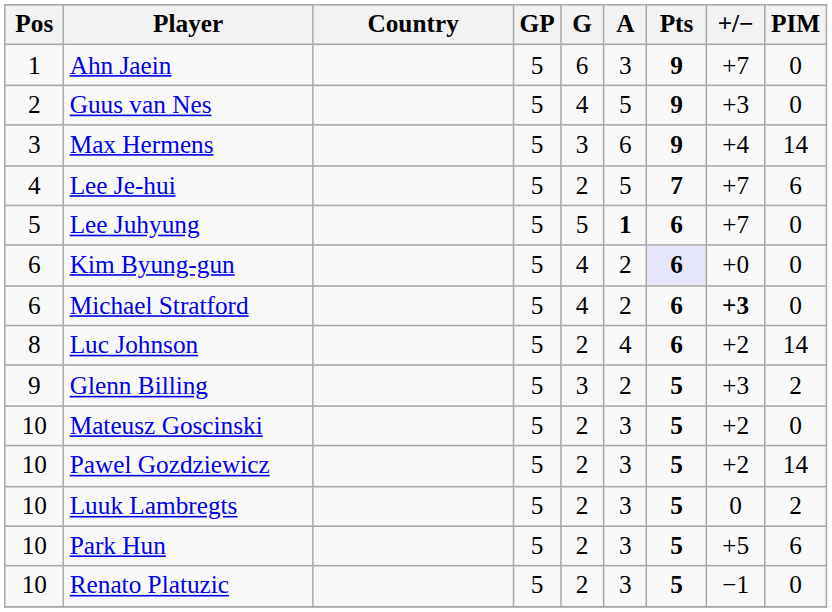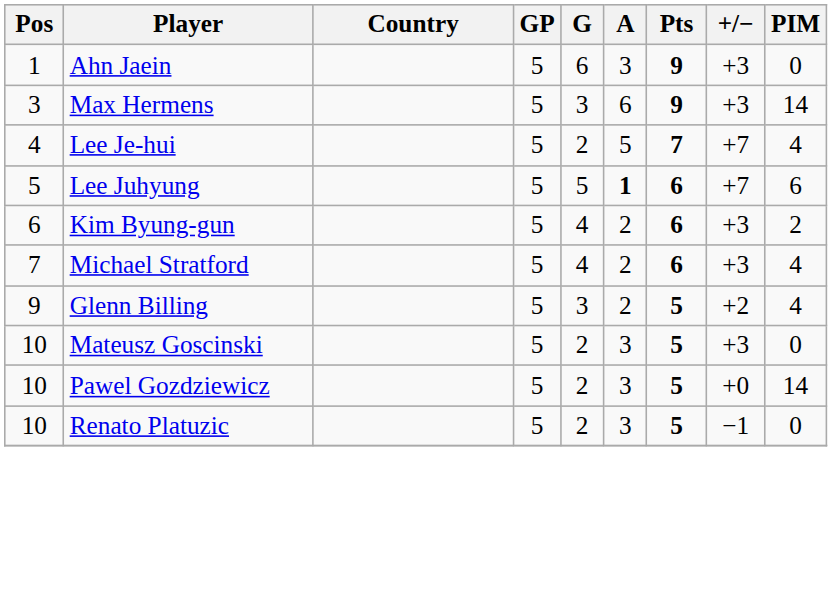 <table class="wikitable sortable" style="text-align: center;">
 <tr>
 <th width=30>Pos</th>
 <th width=150>Player</th>
 <th width=120>Country</th>
 <th width=20>GP</th>
 <th width=20>G</th>
 <th width=20>A</th>
 <th width=30>Pts</th>
 <th width=30>+/−</th>
 <th width=30>PIM</th>
 </tr>
 <tr>
 <td>1</td>
 <td align=left><a href='#'>Ahn Jaein</a></td>
 <td align=left></td>
 <td>5</td>
 <td>6</td>
 <td>3</td>
 <td><strong>9</strong></td>
-<td>+7</td>
-<td>0</td>
-</tr>
-<tr>
-<td>2</td>
-<td align=left><a href='#'>Guus van Nes</a></td>
-<td align=left></td>
-<td>5</td>
-<td>4</td>
-<td>5</td>
-<td><strong>9</strong></td>
 <td>+3</td>
 <td>0</td>
 </tr>
 <tr>
 <td>3</td>
 <td align=left><a href='#'>Max Hermens</a></td>
 <td align=left></td>
 <td>5</td>
 <td>3</td>
 <td>6</td>
 <td><strong>9</strong></td>
-<td>+4</td>
+<td>+3</td>
 <td>14</td>
 </tr>
 <tr>
 <td>4</td>
 <td align=left><a href='#'>Lee Je-hui</a></td>
 <td align=left></td>
 <td>5</td>
 <td>2</td>
 <td>5</td>
 <td><strong>7</strong></td>
 <td>+7</td>
-<td>6</td>
+<td>4</td>
 </tr>
 <tr>
 <td>5</td>
 <td align=left><a href='#'>Lee Juhyung</a></td>
 <td align=left></td>
 <td>5</td>
 <td>5</td>
 <td><strong>1</strong></td>
 <td><strong>6</strong></td>
 <td>+7</td>
-<td>0</td>
+<td>6</td>
 </tr>
 <tr>
 <td>6</td>
 <td align=left><a href='#'>Kim Byung-gun</a></td>
 <td align=left></td>
 <td>5</td>
 <td>4</td>
 <td>2</td>
-<td style="background: lavender;"><strong>6</strong></td>
-<td>+0</td>
-<td>0</td>
+<td><strong>6</strong></td>
+<td>+3</td>
+<td>2</td>
 </tr>
 <tr>
-<td>6</td>
+<td>7</td>
 <td align=left><a href='#'>Michael Stratford</a></td>
 <td align=left></td>
 <td>5</td>
 <td>4</td>
 <td>2</td>
 <td><strong>6</strong></td>
-<td><strong>+3</strong></td>
-<td>0</td>
-</tr>
-<tr>
-<td>8</td>
-<td align=left><a href='#'>Luc Johnson</a></td>
-<td align=left></td>
-<td>5</td>
-<td>2</td>
+<td>+3</td>
 <td>4</td>
-<td><strong>6</strong></td>
-<td>+2</td>
-<td>14</td>
 </tr>
 <tr>
 <td>9</td>
 <td align=left><a href='#'>Glenn Billing</a></td>
 <td align=left></td>
 <td>5</td>
 <td>3</td>
 <td>2</td>
 <td><strong>5</strong></td>
-<td>+3</td>
-<td>2</td>
+<td>+2</td>
+<td>4</td>
 </tr>
 <tr>
 <td>10</td>
 <td align=left><a href='#'>Mateusz Goscinski</a></td>
 <td align=left></td>
 <td>5</td>
 <td>2</td>
 <td>3</td>
 <td><strong>5</strong></td>
-<td>+2</td>
+<td>+3</td>
 <td>0</td>
 </tr>
 <tr>
 <td>10</td>
 <td align=left><a href='#'>Pawel Gozdziewicz</a></td>
 <td align=left></td>
 <td>5</td>
 <td>2</td>
 <td>3</td>
 <td><strong>5</strong></td>
-<td>+2</td>
+<td>+0</td>
 <td>14</td>
-</tr>
-<tr>
-<td>10</td>
-<td align=left><a href='#'>Luuk Lambregts</a></td>
-<td align=left></td>
-<td>5</td>
-<td>2</td>
-<td>3</td>
-<td><strong>5</strong></td>
-<td>0</td>
-<td>2</td>
-</tr>
-<tr>
-<td>10</td>
-<td align=left><a href='#'>Park Hun</a></td>
-<td align=left></td>
-<td>5</td>
-<td>2</td>
-<td>3</td>
-<td><strong>5</strong></td>
-<td>+5</td>
-<td>6</td>
 </tr>
 <tr>
 <td>10</td>
 <td align=left><a href='#'>Renato Platuzic</a></td>
 <td align=left></td>
 <td>5</td>
 <td>2</td>
 <td>3</td>
 <td><strong>5</strong></td>
 <td>−1</td>
 <td>0</td>
 </tr>
 <tr>
 </tr>
 </table>
